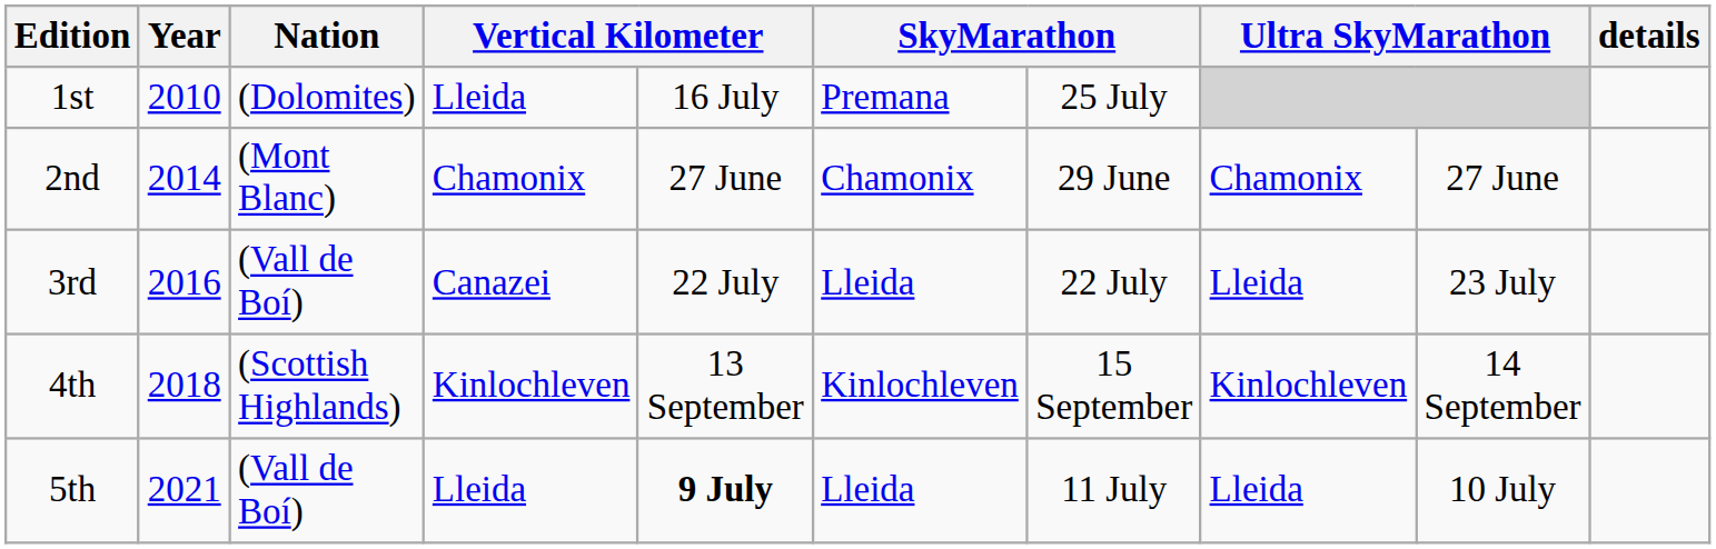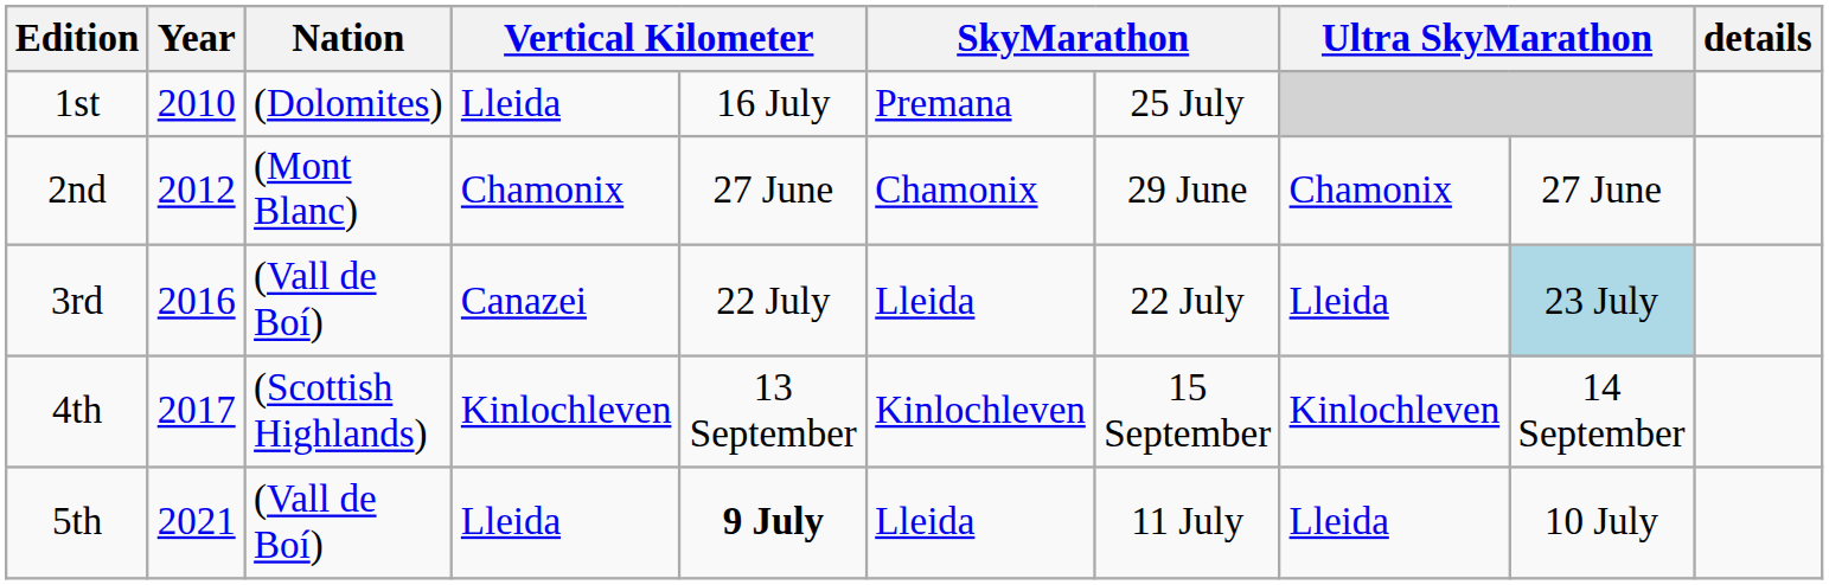 <table class="wikitable" style="width:65%; font-size:90%; text-align:center;">
 <tr>
 <th>Edition</th>
 <th>Year</th>
 <th>Nation</th>
 <th colspan=2><a href='#'>Vertical Kilometer</a></th>
 <th colspan=2><a href='#'>SkyMarathon</a></th>
 <th colspan=2><a href='#'>Ultra SkyMarathon</a></th>
 <th>details</th>
 </tr>
 <tr>
 <td>1st</td>
 <td><a href='#'>2010</a></td>
 <td align=left> (<a href='#'>Dolomites</a>)</td>
 <td align=left><a href='#'>Lleida</a></td>
 <td>16 July</td>
 <td align=left><a href='#'>Premana</a></td>
 <td>25 July</td>
 <td colspan=2 bgcolor=lightgrey></td>
 <td></td>
 </tr>
 <tr>
 <td>2nd</td>
-<td><a href='#'>2014</a></td>
+<td><a href='#'>2012</a></td>
 <td align=left> (<a href='#'>Mont Blanc</a>)</td>
 <td align=left><a href='#'>Chamonix</a></td>
 <td>27 June</td>
 <td align=left><a href='#'>Chamonix</a></td>
 <td>29 June</td>
 <td align=left><a href='#'>Chamonix</a></td>
 <td>27 June</td>
 <td></td>
 </tr>
 <tr>
 <td>3rd</td>
 <td><a href='#'>2016</a></td>
 <td align=left> (<a href='#'>Vall de Boí</a>)</td>
 <td align=left><a href='#'>Canazei</a></td>
 <td>22 July</td>
 <td align=left><a href='#'>Lleida</a></td>
 <td>22 July</td>
 <td align=left><a href='#'>Lleida</a></td>
-<td>23 July</td>
+<td style="background: lightblue;">23 July</td>
 <td></td>
 </tr>
 <tr>
 <td>4th</td>
-<td><a href='#'>2018</a></td>
+<td><a href='#'>2017</a></td>
 <td align=left> (<a href='#'>Scottish Highlands</a>)</td>
 <td align=left><a href='#'>Kinlochleven</a></td>
 <td>13 September</td>
 <td align=left><a href='#'>Kinlochleven</a></td>
 <td>15 September</td>
 <td align=left><a href='#'>Kinlochleven</a></td>
 <td>14 September</td>
 <td></td>
 </tr>
 <tr>
 <td>5th</td>
 <td><a href='#'>2021</a></td>
 <td align=left> (<a href='#'>Vall de Boí</a>)</td>
 <td align=left><a href='#'>Lleida</a></td>
 <td><strong>9 July</strong></td>
 <td align=left><a href='#'>Lleida</a></td>
 <td>11 July</td>
 <td align=left><a href='#'>Lleida</a></td>
 <td>10 July</td>
 <td></td>
 </tr>
 </table>
